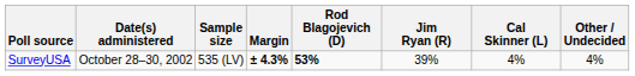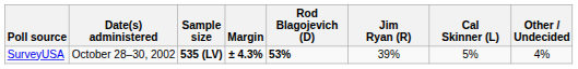 <table class="wikitable" style="font-size:90%">
 <tr valign=bottom>
 <th>Poll source</th>
 <th>Date(s)<br>administered</th>
 <th>Sample<br>size</th>
 <th>Margin<br></th>
 <th style="width:100px;">Rod<br>Blagojevich (D)</th>
 <th style="width:100px;">Jim<br>Ryan (R)</th>
 <th style="width:100px;">Cal<br>Skinner (L)</th>
 <th>Other /<br>Undecided</th>
 </tr>
 <tr>
 <td><a href='#'>SurveyUSA</a></td>
 <td align=center>October 28–30, 2002</td>
-<td align=center>535 (LV)</td>
+<td align=center><strong>535 (LV)</strong></td>
 <td align=center><strong>± 4.3%</strong></td>
 <td><strong>53%</strong></td>
 <td align=center>39%</td>
-<td align=center>4%</td>
+<td align=center>5%</td>
 <td align=center>4%</td>
 </tr>
 </table>
